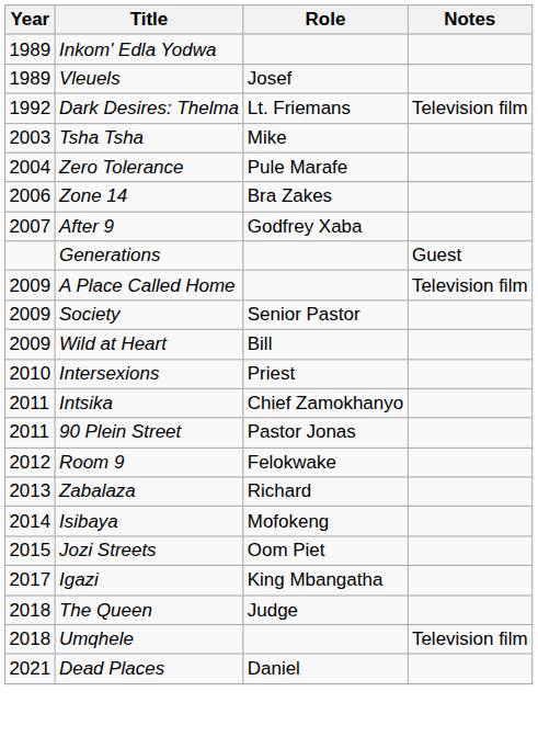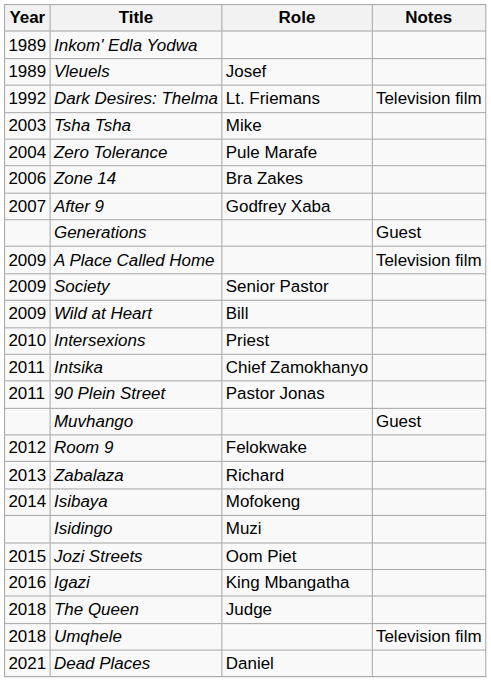 <table class="wikitable">
 <tr>
 <th>Year</th>
 <th>Title</th>
 <th>Role</th>
 <th>Notes</th>
 </tr>
 <tr>
 <td>1989</td>
 <td><em>Inkom' Edla Yodwa</em></td>
 <td></td>
 <td></td>
 </tr>
 <tr>
 <td>1989</td>
 <td><em>Vleuels</em></td>
 <td>Josef</td>
 <td></td>
 </tr>
 <tr>
 <td>1992</td>
 <td><em>Dark Desires: Thelma</em></td>
 <td>Lt. Friemans</td>
 <td>Television film</td>
 </tr>
 <tr>
 <td>2003</td>
 <td><em>Tsha Tsha</em></td>
 <td>Mike</td>
 <td></td>
 </tr>
 <tr>
 <td>2004</td>
 <td><em>Zero Tolerance</em></td>
 <td>Pule Marafe</td>
 <td></td>
 </tr>
 <tr>
 <td>2006</td>
 <td><em>Zone 14</em></td>
 <td>Bra Zakes</td>
 <td></td>
 </tr>
 <tr>
 <td>2007</td>
 <td><em>After 9</em></td>
 <td>Godfrey Xaba</td>
 <td></td>
 </tr>
 <tr>
 <td></td>
 <td><em>Generations</em></td>
 <td></td>
 <td>Guest</td>
 </tr>
 <tr>
 <td>2009</td>
 <td><em>A Place Called Home</em></td>
 <td></td>
 <td>Television film</td>
 </tr>
 <tr>
 <td>2009</td>
 <td><em>Society</em></td>
 <td>Senior Pastor</td>
 <td></td>
 </tr>
 <tr>
 <td>2009</td>
 <td><em>Wild at Heart</em></td>
 <td>Bill</td>
 <td></td>
 </tr>
 <tr>
 <td>2010</td>
 <td><em>Intersexions</em></td>
 <td>Priest</td>
 <td></td>
 </tr>
 <tr>
 <td>2011</td>
 <td><em>Intsika</em></td>
 <td>Chief Zamokhanyo</td>
 <td></td>
 </tr>
 <tr>
 <td>2011</td>
 <td><em>90 Plein Street</em></td>
 <td>Pastor Jonas</td>
 <td></td>
 </tr>
 <tr>
+<td></td>
+<td><em>Muvhango</em></td>
+<td></td>
+<td>Guest</td>
+</tr>
+<tr>
 <td>2012</td>
 <td><em>Room 9</em></td>
 <td>Felokwake</td>
 <td></td>
 </tr>
 <tr>
 <td>2013</td>
 <td><em>Zabalaza</em></td>
 <td>Richard</td>
 <td></td>
 </tr>
 <tr>
 <td>2014</td>
 <td><em>Isibaya</em></td>
 <td>Mofokeng</td>
 <td></td>
 </tr>
 <tr>
+<td></td>
+<td><em>Isidingo</em></td>
+<td>Muzi</td>
+<td></td>
+</tr>
+<tr>
 <td>2015</td>
 <td><em>Jozi Streets</em></td>
 <td>Oom Piet</td>
 <td></td>
 </tr>
 <tr>
-<td>2017</td>
+<td>2016</td>
 <td><em>Igazi</em></td>
 <td>King Mbangatha</td>
 <td></td>
 </tr>
 <tr>
 <td>2018</td>
 <td><em>The Queen</em></td>
 <td>Judge</td>
 <td></td>
 </tr>
 <tr>
 <td>2018</td>
 <td><em>Umqhele</em></td>
 <td></td>
 <td>Television film</td>
 </tr>
 <tr>
 <td>2021</td>
 <td><em>Dead Places</em></td>
 <td>Daniel</td>
 <td></td>
 </tr>
 <tr>
 </tr>
 </table>
